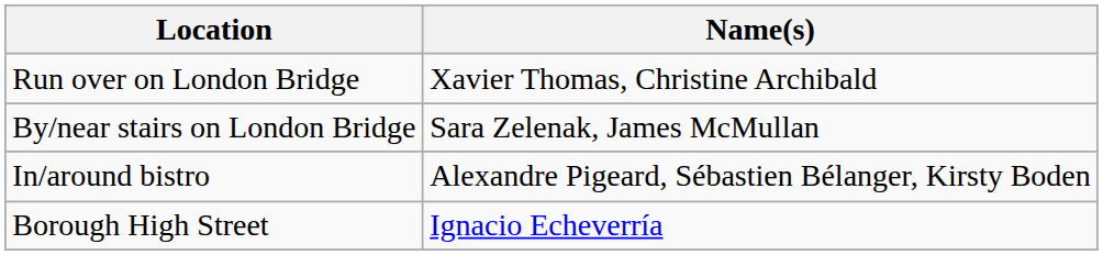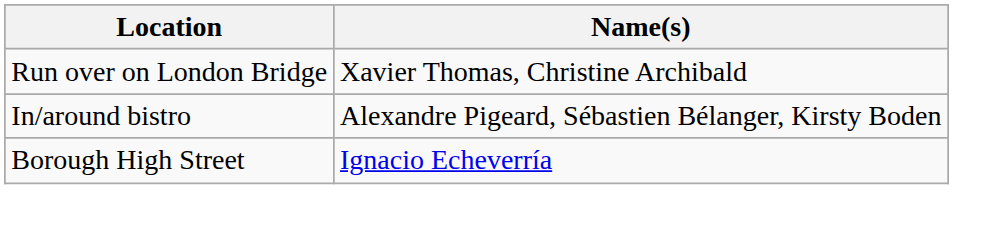 <table class="wikitable centre sortable">
 <tr>
 <th>Location</th>
 <th>Name(s)</th>
 </tr>
 <tr>
 <td>Run over on London Bridge</td>
 <td>Xavier Thomas, Christine Archibald</td>
 </tr>
 <tr>
-<td>By/near stairs on London Bridge</td>
-<td>Sara Zelenak, James McMullan</td>
-</tr>
-<tr>
 <td>In/around bistro</td>
 <td>Alexandre Pigeard, Sébastien Bélanger, Kirsty Boden</td>
 </tr>
 <tr>
 <td>Borough High Street</td>
 <td><a href='#'>Ignacio Echeverría</a></td>
 </tr>
 </table>
